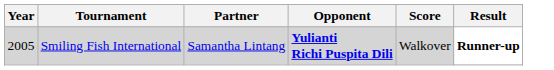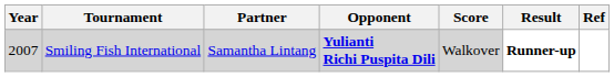 <table class="sortable wikitable" style="font-size: 90%;">
 <tr>
 <th>Year</th>
 <th>Tournament</th>
 <th>Partner</th>
 <th>Opponent</th>
 <th>Score</th>
 <th>Result</th>
+<th>Ref</th>
 </tr>
 <tr style="background:#D5D5D5">
-<td align="center">2005</td>
+<td align="center">2007</td>
 <td align="left"><a href='#'>Smiling Fish International</a></td>
 <td align="left"> <a href='#'>Samantha Lintang</a></td>
 <td align="left"><strong> <a href='#'>Yulianti</a><br> <a href='#'>Richi Puspita Dili</a></strong></td>
 <td align="left">Walkover</td>
 <td style="text-align:left; background:white"> <strong>Runner-up</strong></td>
+<td style="text-align:center; background:white"></td>
 </tr>
 </table>
